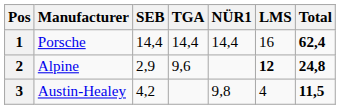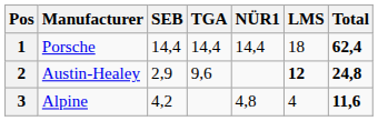 <table class="wikitable" style="font-size: 90%;">
 <tr>
 <th>Pos</th>
 <th>Manufacturer</th>
 <th> SEB</th>
 <th> TGA</th>
 <th> NÜR1</th>
 <th> LMS</th>
 <th>Total</th>
 </tr>
 <tr>
 <th>1</th>
 <td><a href='#'>Porsche</a></td>
 <td>14,4</td>
 <td>14,4</td>
 <td>14,4</td>
-<td>16</td>
+<td>18</td>
 <td><strong>62,4</strong></td>
 </tr>
 <tr>
 <th>2</th>
-<td><a href='#'>Alpine</a></td>
+<td><a href='#'>Austin-Healey</a></td>
 <td>2,9</td>
 <td>9,6</td>
 <td></td>
 <td><strong>12</strong></td>
 <td><strong>24,8</strong></td>
 </tr>
 <tr>
 <th>3</th>
-<td><a href='#'>Austin-Healey</a></td>
+<td><a href='#'>Alpine</a></td>
 <td>4,2</td>
 <td></td>
-<td>9,8</td>
+<td>4,8</td>
 <td>4</td>
-<td><strong>11,5</strong></td>
+<td><strong>11,6</strong></td>
 </tr>
 </table>
